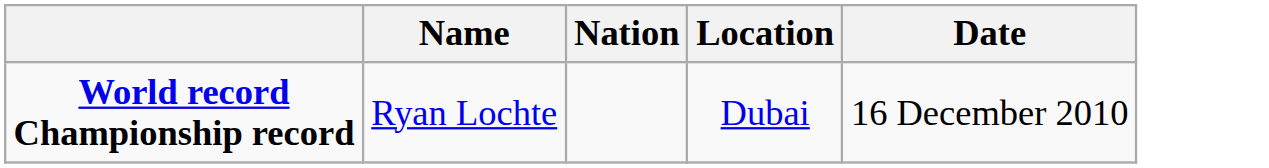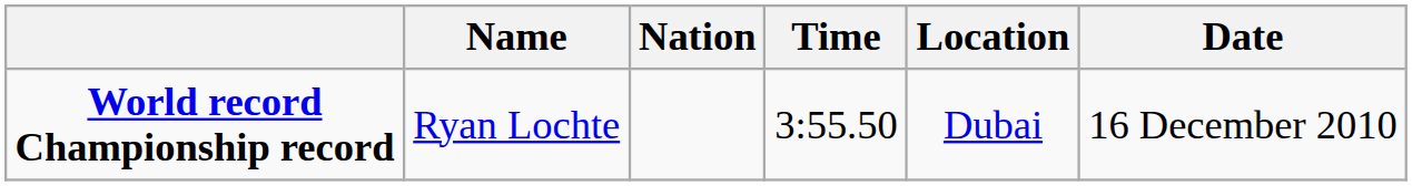 <table class=wikitable style=text-align:center>
 <tr>
 <th></th>
 <th>Name</th>
 <th>Nation</th>
+<th>Time</th>
 <th>Location</th>
 <th>Date</th>
 </tr>
 <tr>
 <td><strong><a href='#'>World record</a><br>Championship record</strong></td>
 <td align=left><a href='#'>Ryan Lochte</a></td>
 <td align=left></td>
+<td align=left>3:55.50</td>
 <td><a href='#'>Dubai</a></td>
 <td>16 December 2010</td>
 </tr>
 </table>
